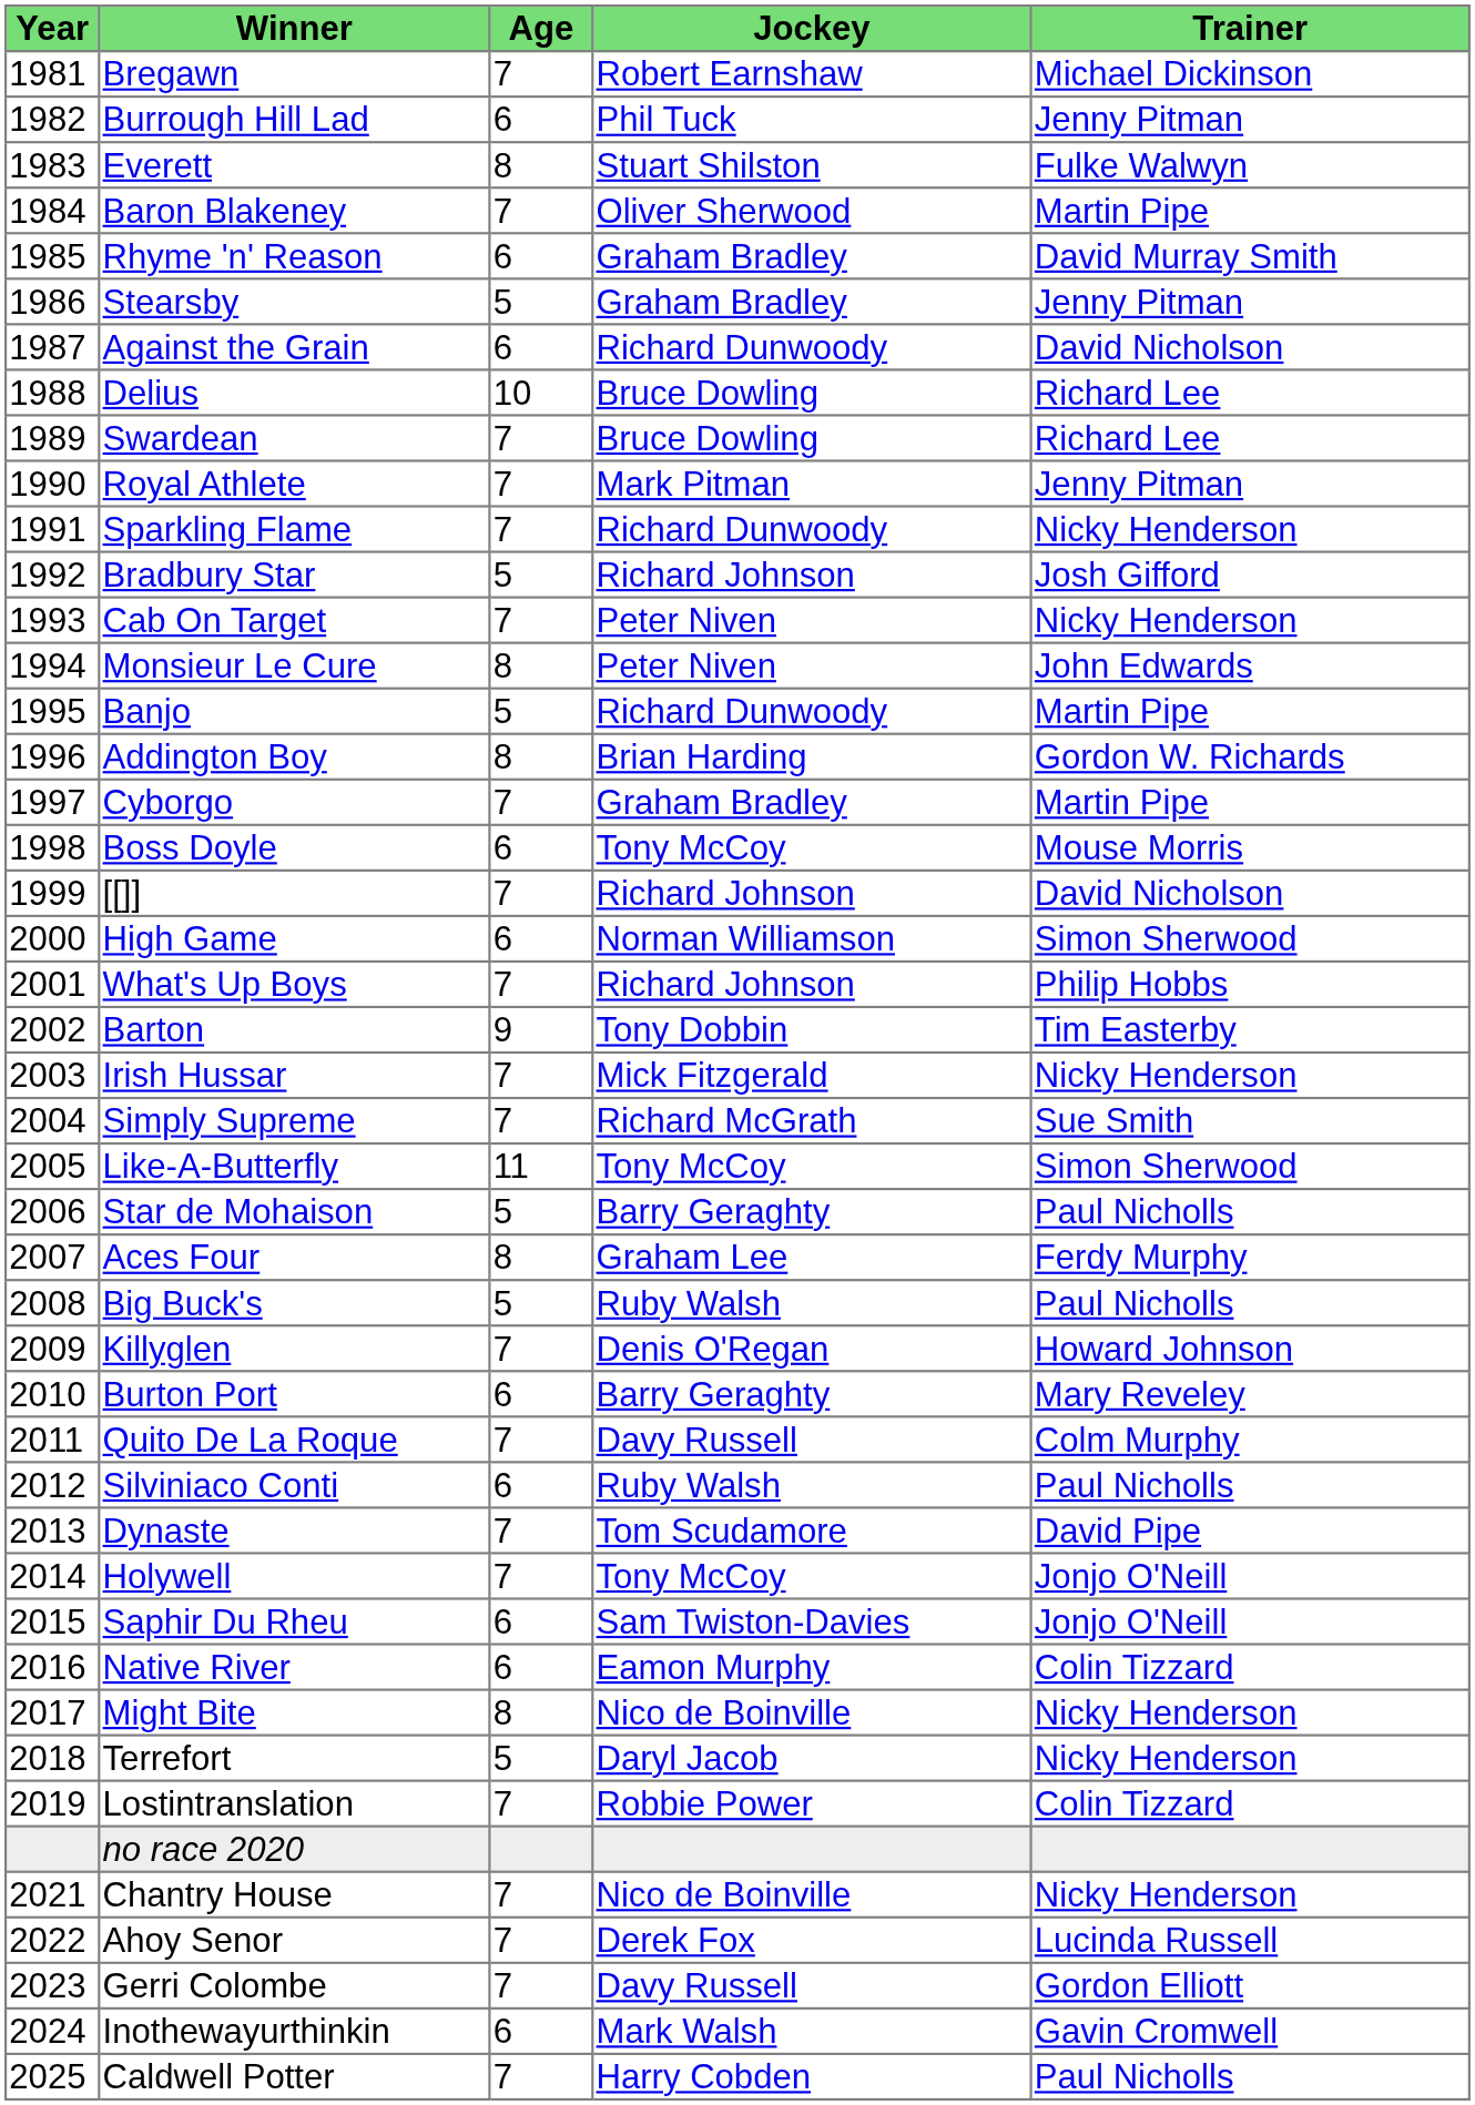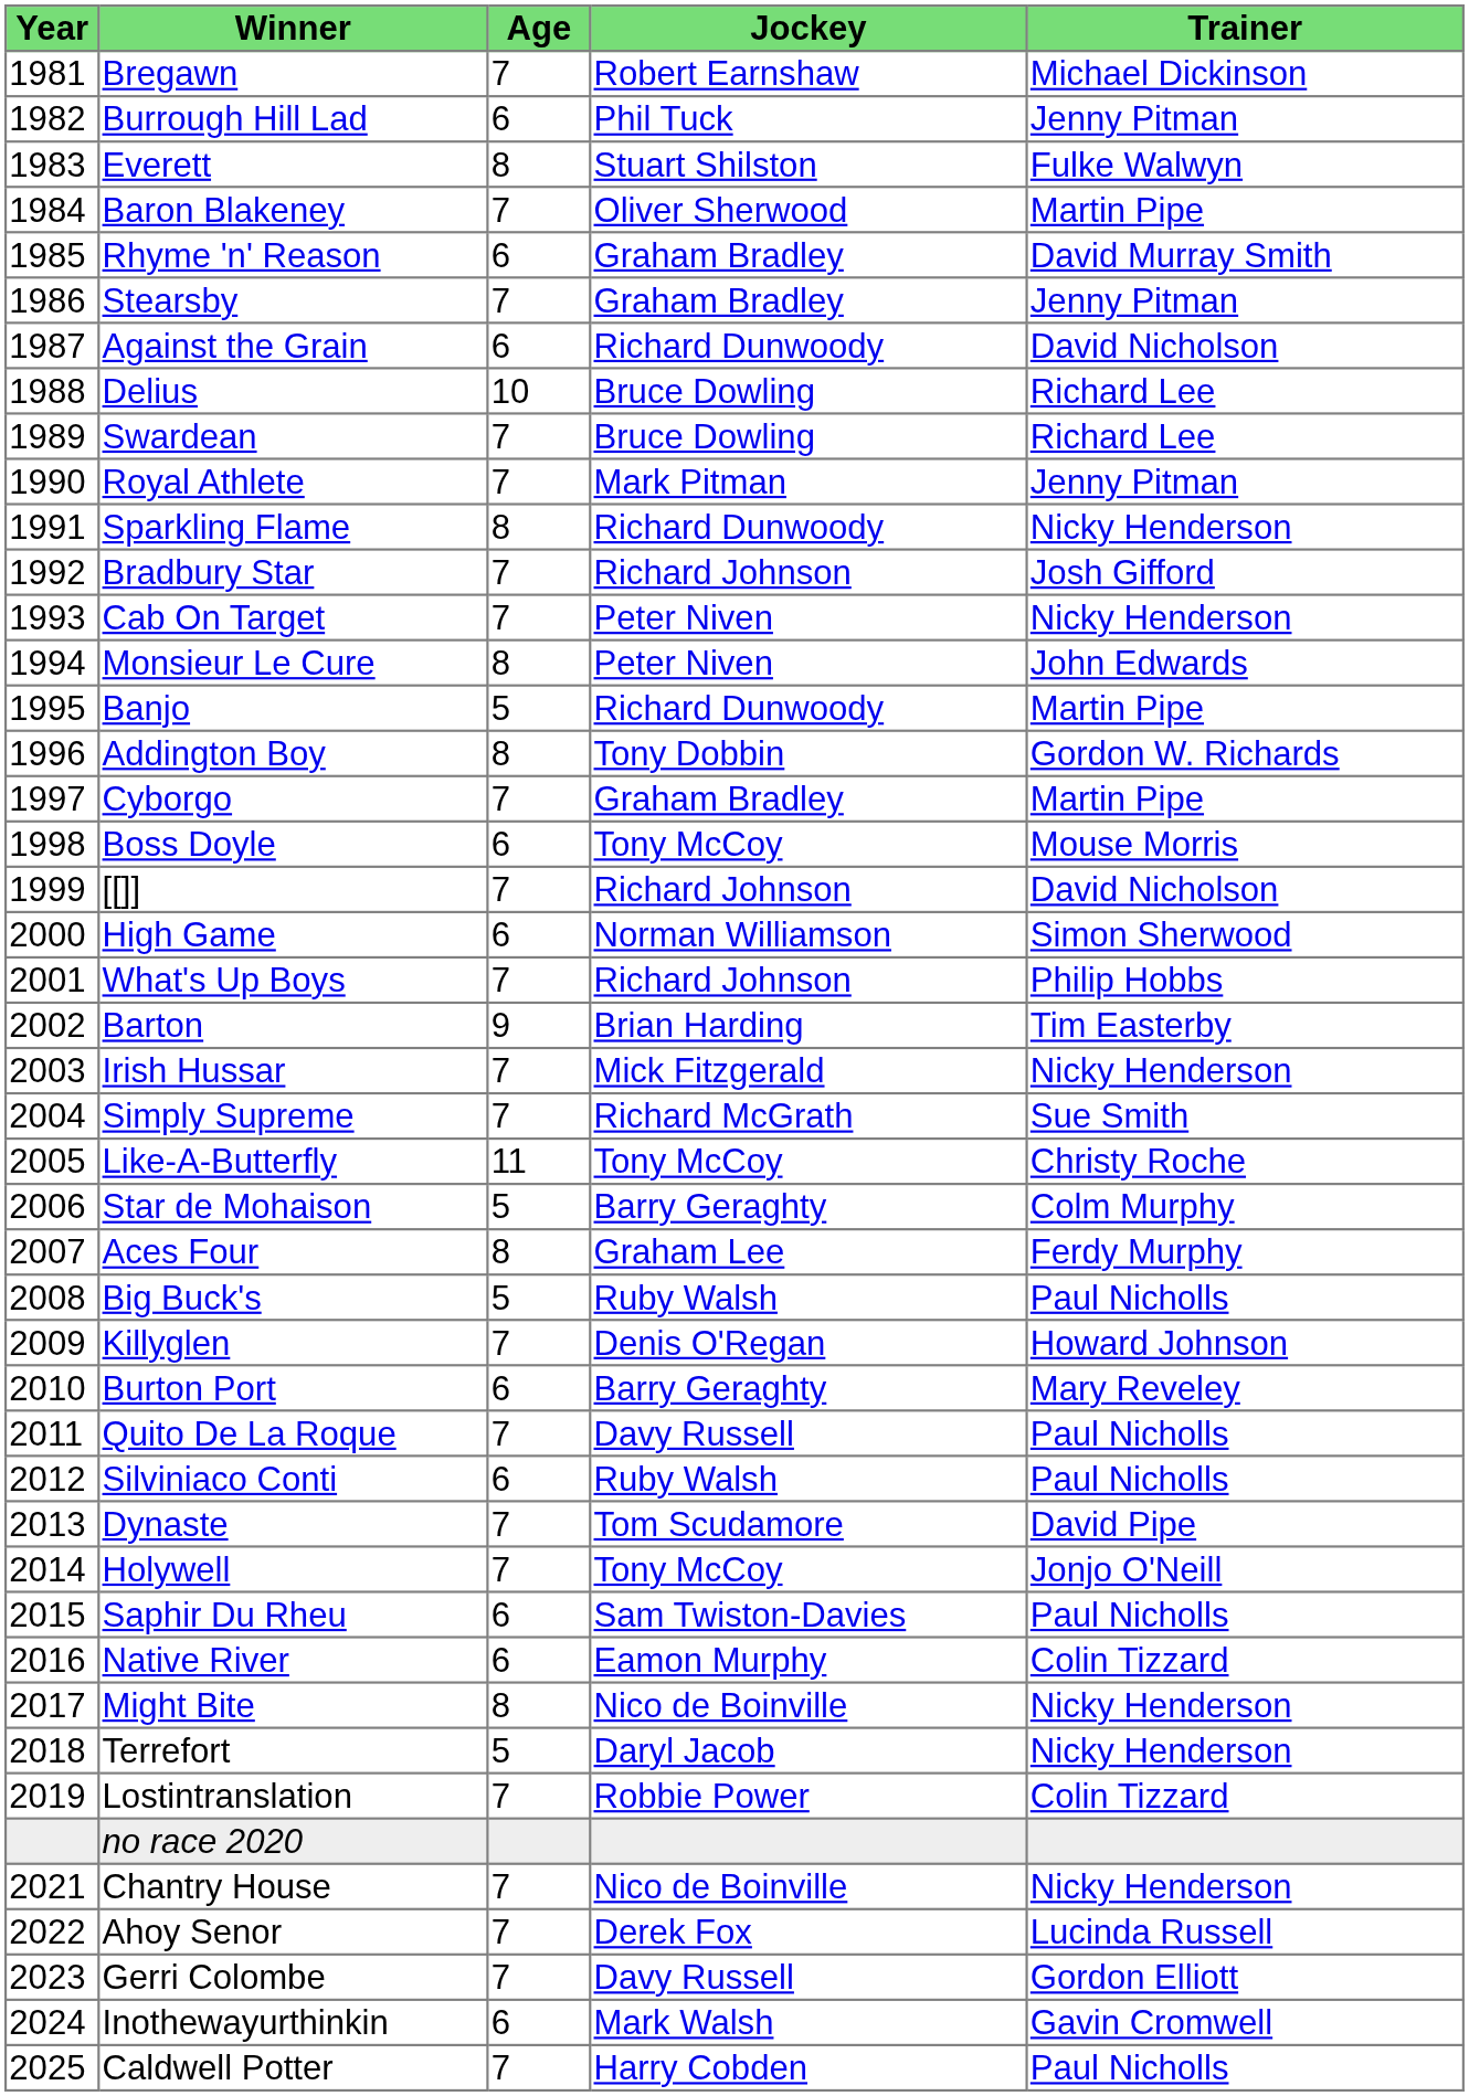 <table class = "sortable" | border="1" style="border-collapse: collapse; font-size:90%">
 <tr bgcolor="#77dd77" align="center">
 <th width="36px"><strong>Year</strong><br></th>
 <th width="160px"><strong>Winner</strong><br></th>
 <th width="40px"><strong>Age</strong><br></th>
 <th width="180px"><strong>Jockey</strong><br></th>
 <th width="180px"><strong>Trainer</strong><br></th>
 </tr>
 <tr>
 <td>1981</td>
 <td><a href='#'>Bregawn</a></td>
 <td>7</td>
 <td><a href='#'>Robert Earnshaw</a></td>
 <td><a href='#'>Michael Dickinson</a></td>
 </tr>
 <tr>
 <td>1982</td>
 <td><a href='#'>Burrough Hill Lad</a></td>
 <td>6</td>
 <td><a href='#'>Phil Tuck</a></td>
 <td><a href='#'>Jenny Pitman</a></td>
 </tr>
 <tr>
 <td>1983</td>
 <td><a href='#'>Everett</a></td>
 <td>8</td>
 <td><a href='#'>Stuart Shilston</a></td>
 <td><a href='#'>Fulke Walwyn</a></td>
 </tr>
 <tr>
 <td>1984</td>
 <td><a href='#'>Baron Blakeney</a></td>
 <td>7</td>
 <td><a href='#'>Oliver Sherwood</a></td>
 <td><a href='#'>Martin Pipe</a></td>
 </tr>
 <tr>
 <td>1985</td>
 <td><a href='#'>Rhyme 'n' Reason</a></td>
 <td>6</td>
 <td><a href='#'>Graham Bradley</a></td>
 <td><a href='#'>David Murray Smith</a></td>
 </tr>
 <tr>
 <td>1986</td>
 <td><a href='#'>Stearsby</a></td>
-<td>5</td>
+<td>7</td>
 <td><a href='#'>Graham Bradley</a></td>
 <td><a href='#'>Jenny Pitman</a></td>
 </tr>
 <tr>
 <td>1987</td>
 <td><a href='#'>Against the Grain</a></td>
 <td>6</td>
 <td><a href='#'>Richard Dunwoody</a></td>
 <td><a href='#'>David Nicholson</a></td>
 </tr>
 <tr>
 <td>1988</td>
 <td><a href='#'>Delius</a></td>
 <td>10</td>
 <td><a href='#'>Bruce Dowling</a></td>
 <td><a href='#'>Richard Lee</a></td>
 </tr>
 <tr>
 <td>1989</td>
 <td><a href='#'>Swardean</a></td>
 <td>7</td>
 <td><a href='#'>Bruce Dowling</a></td>
 <td><a href='#'>Richard Lee</a></td>
 </tr>
 <tr>
 <td>1990</td>
 <td><a href='#'>Royal Athlete</a></td>
 <td>7</td>
 <td><a href='#'>Mark Pitman</a></td>
 <td><a href='#'>Jenny Pitman</a></td>
 </tr>
 <tr>
 <td>1991</td>
 <td><a href='#'>Sparkling Flame</a></td>
-<td>7</td>
+<td>8</td>
 <td><a href='#'>Richard Dunwoody</a></td>
 <td><a href='#'>Nicky Henderson</a></td>
 </tr>
 <tr>
 <td>1992</td>
 <td><a href='#'>Bradbury Star</a></td>
-<td>5</td>
+<td>7</td>
 <td><a href='#'>Richard Johnson</a></td>
 <td><a href='#'>Josh Gifford</a></td>
 </tr>
 <tr>
 <td>1993</td>
 <td><a href='#'>Cab On Target</a></td>
 <td>7</td>
 <td><a href='#'>Peter Niven</a></td>
 <td><a href='#'>Nicky Henderson</a></td>
 </tr>
 <tr>
 <td>1994</td>
 <td><a href='#'>Monsieur Le Cure</a></td>
 <td>8</td>
 <td><a href='#'>Peter Niven</a></td>
 <td><a href='#'>John Edwards</a></td>
 </tr>
 <tr>
 <td>1995</td>
 <td><a href='#'>Banjo</a></td>
 <td>5</td>
 <td><a href='#'>Richard Dunwoody</a></td>
 <td><a href='#'>Martin Pipe</a></td>
 </tr>
 <tr>
 <td>1996</td>
 <td><a href='#'>Addington Boy</a></td>
 <td>8</td>
-<td><a href='#'>Brian Harding</a></td>
+<td><a href='#'>Tony Dobbin</a></td>
 <td><a href='#'>Gordon W. Richards</a></td>
 </tr>
 <tr>
 <td>1997</td>
 <td><a href='#'>Cyborgo</a></td>
 <td>7</td>
 <td><a href='#'>Graham Bradley</a></td>
 <td><a href='#'>Martin Pipe</a></td>
 </tr>
 <tr>
 <td>1998</td>
 <td><a href='#'>Boss Doyle</a></td>
 <td>6</td>
 <td><a href='#'>Tony McCoy</a></td>
 <td><a href='#'>Mouse Morris</a></td>
 </tr>
 <tr>
 <td>1999</td>
 <td>[[]]</td>
 <td>7</td>
 <td><a href='#'>Richard Johnson</a></td>
 <td><a href='#'>David Nicholson</a></td>
 </tr>
 <tr>
 <td>2000</td>
 <td><a href='#'>High Game</a></td>
 <td>6</td>
 <td><a href='#'>Norman Williamson</a></td>
 <td><a href='#'>Simon Sherwood</a></td>
 </tr>
 <tr>
 <td>2001</td>
 <td><a href='#'>What's Up Boys</a></td>
 <td>7</td>
 <td><a href='#'>Richard Johnson</a></td>
 <td><a href='#'>Philip Hobbs</a></td>
 </tr>
 <tr>
 <td>2002</td>
 <td><a href='#'>Barton</a></td>
 <td>9</td>
-<td><a href='#'>Tony Dobbin</a></td>
+<td><a href='#'>Brian Harding</a></td>
 <td><a href='#'>Tim Easterby</a></td>
 </tr>
 <tr>
 <td>2003</td>
 <td><a href='#'>Irish Hussar</a></td>
 <td>7</td>
 <td><a href='#'>Mick Fitzgerald</a></td>
 <td><a href='#'>Nicky Henderson</a></td>
 </tr>
 <tr>
 <td>2004</td>
 <td><a href='#'>Simply Supreme</a></td>
 <td>7</td>
 <td><a href='#'>Richard McGrath</a></td>
 <td><a href='#'>Sue Smith</a></td>
 </tr>
 <tr>
 <td>2005</td>
 <td><a href='#'>Like-A-Butterfly</a></td>
 <td>11</td>
 <td><a href='#'>Tony McCoy</a></td>
-<td><a href='#'>Simon Sherwood</a></td>
+<td><a href='#'>Christy Roche</a></td>
 </tr>
 <tr>
 <td>2006</td>
 <td><a href='#'>Star de Mohaison</a></td>
 <td>5</td>
 <td><a href='#'>Barry Geraghty</a></td>
-<td><a href='#'>Paul Nicholls</a></td>
+<td><a href='#'>Colm Murphy</a></td>
 </tr>
 <tr>
 <td>2007</td>
 <td><a href='#'>Aces Four</a></td>
 <td>8</td>
 <td><a href='#'>Graham Lee</a></td>
 <td><a href='#'>Ferdy Murphy</a></td>
 </tr>
 <tr>
 <td>2008</td>
 <td><a href='#'>Big Buck's</a></td>
 <td>5</td>
 <td><a href='#'>Ruby Walsh</a></td>
 <td><a href='#'>Paul Nicholls</a></td>
 </tr>
 <tr>
 <td>2009</td>
 <td><a href='#'>Killyglen</a></td>
 <td>7</td>
 <td><a href='#'>Denis O'Regan</a></td>
 <td><a href='#'>Howard Johnson</a></td>
 </tr>
 <tr>
 <td>2010</td>
 <td><a href='#'>Burton Port</a></td>
 <td>6</td>
 <td><a href='#'>Barry Geraghty</a></td>
 <td><a href='#'>Mary Reveley</a></td>
 </tr>
 <tr>
 <td>2011</td>
 <td><a href='#'>Quito De La Roque</a></td>
 <td>7</td>
 <td><a href='#'>Davy Russell</a></td>
-<td><a href='#'>Colm Murphy</a></td>
+<td><a href='#'>Paul Nicholls</a></td>
 </tr>
 <tr>
 <td>2012</td>
 <td><a href='#'>Silviniaco Conti</a></td>
 <td>6</td>
 <td><a href='#'>Ruby Walsh</a></td>
 <td><a href='#'>Paul Nicholls</a></td>
 </tr>
 <tr>
 <td>2013</td>
 <td><a href='#'>Dynaste</a></td>
 <td>7</td>
 <td><a href='#'>Tom Scudamore</a></td>
 <td><a href='#'>David Pipe</a></td>
 </tr>
 <tr>
 <td>2014</td>
 <td><a href='#'> Holywell</a></td>
 <td>7</td>
 <td><a href='#'>Tony McCoy</a></td>
 <td><a href='#'>Jonjo O'Neill</a></td>
 </tr>
 <tr>
 <td>2015</td>
 <td><a href='#'>Saphir Du Rheu</a></td>
 <td>6</td>
 <td><a href='#'>Sam Twiston-Davies</a></td>
-<td><a href='#'>Jonjo O'Neill</a></td>
+<td><a href='#'>Paul Nicholls</a></td>
 </tr>
 <tr>
 <td>2016</td>
 <td><a href='#'>Native River</a></td>
 <td>6</td>
 <td><a href='#'>Eamon Murphy</a></td>
 <td><a href='#'>Colin Tizzard</a></td>
 </tr>
 <tr>
 <td>2017</td>
 <td><a href='#'>Might Bite</a></td>
 <td>8</td>
 <td><a href='#'>Nico de Boinville</a></td>
 <td><a href='#'>Nicky Henderson</a></td>
 </tr>
 <tr>
 <td>2018</td>
 <td>Terrefort</td>
 <td>5</td>
 <td><a href='#'>Daryl Jacob</a></td>
 <td><a href='#'>Nicky Henderson</a></td>
 </tr>
 <tr>
 <td>2019</td>
 <td>Lostintranslation</td>
 <td>7</td>
 <td><a href='#'>Robbie Power</a></td>
 <td><a href='#'>Colin Tizzard</a></td>
 </tr>
 <tr bgcolor="#eeeeee">
 <td data-sort-value="2020"></td>
 <td><em>no race 2020</em> </td>
 <td></td>
 <td></td>
 <td></td>
 </tr>
 <tr>
 <td>2021</td>
 <td>Chantry House</td>
 <td>7</td>
 <td><a href='#'>Nico de Boinville</a></td>
 <td><a href='#'>Nicky Henderson</a></td>
 </tr>
 <tr>
 <td>2022</td>
 <td>Ahoy Senor</td>
 <td>7</td>
 <td><a href='#'>Derek Fox</a></td>
 <td><a href='#'>Lucinda Russell</a></td>
 </tr>
 <tr>
 <td>2023</td>
 <td>Gerri Colombe</td>
 <td>7</td>
 <td><a href='#'>Davy Russell</a></td>
 <td><a href='#'>Gordon Elliott</a></td>
 </tr>
 <tr>
 <td>2024</td>
 <td>Inothewayurthinkin</td>
 <td>6</td>
 <td><a href='#'>Mark Walsh</a></td>
 <td><a href='#'>Gavin Cromwell</a></td>
 </tr>
 <tr>
 <td>2025</td>
 <td>Caldwell Potter</td>
 <td>7</td>
 <td><a href='#'>Harry Cobden</a></td>
 <td><a href='#'>Paul Nicholls</a></td>
 </tr>
 </table>
